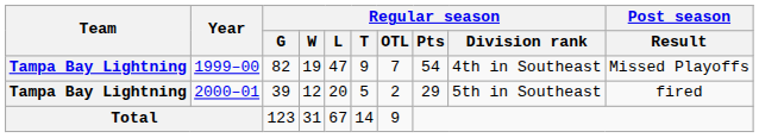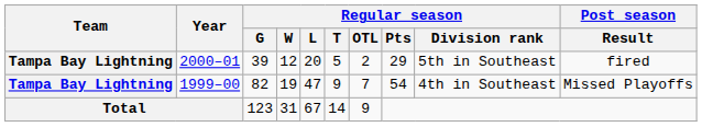 <table class="wikitable" style="font-size: 95%; text-align:center;">
 <tr>
 <th rowspan="2">Team</th>
 <th rowspan="2">Year</th>
 <th colspan="7"><a href='#'>Regular season</a></th>
 <th colspan="1"><a href='#'>Post season</a></th>
 </tr>
 <tr>
 <th>G</th>
 <th>W</th>
 <th>L</th>
 <th>T</th>
 <th>OTL</th>
 <th>Pts</th>
 <th>Division rank</th>
 <th>Result</th>
 </tr>
 <tr>
+<th>Tampa Bay Lightning</th>
+<td><a href='#'>2000–01</a></td>
+<td>39</td>
+<td>12</td>
+<td>20</td>
+<td>5</td>
+<td>2</td>
+<td>29</td>
+<td>5th in Southeast</td>
+<td>fired</td>
+</tr>
+<tr>
 <th><a href='#'>Tampa Bay Lightning</a></th>
 <td><a href='#'>1999–00</a></td>
 <td>82</td>
 <td>19</td>
 <td>47</td>
 <td>9</td>
 <td>7</td>
 <td>54</td>
 <td>4th in Southeast</td>
 <td>Missed Playoffs</td>
 </tr>
 <tr>
-<th>Tampa Bay Lightning</th>
-<td><a href='#'>2000–01</a></td>
-<td>39</td>
-<td>12</td>
-<td>20</td>
-<td>5</td>
-<td>2</td>
-<td>29</td>
-<td>5th in Southeast</td>
-<td>fired</td>
-</tr>
-<tr>
 <th colspan="2">Total</th>
 <td>123</td>
 <td>31</td>
 <td>67</td>
 <td>14</td>
 <td>9</td>
 </tr>
 </table>
